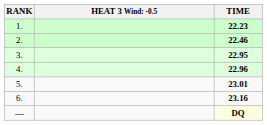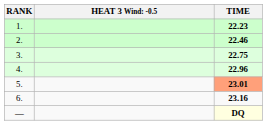 <table class="wikitable" style="border-collapse: collapse; font-size: 90%;">
 <tr>
 <th>RANK</th>
 <th style="width: 20em">HEAT 3 <small>Wind: -0.5</small></th>
 <th style="width: 5em">TIME</th>
 </tr>
 <tr style="background:#ccffcc;">
 <td align="center">1.</td>
 <td></td>
 <td align="center"><strong>22.23</strong></td>
 </tr>
 <tr style="background:#ccffcc;">
 <td align="center">2.</td>
 <td></td>
 <td align="center"><strong>22.46</strong></td>
 </tr>
 <tr style="background:#ddffdd;">
 <td align="center">3.</td>
 <td></td>
-<td align="center"><strong>22.95</strong></td>
+<td align="center"><strong>22.75</strong></td>
 </tr>
 <tr style="background:#ddffdd;">
 <td align="center">4.</td>
 <td></td>
 <td align="center"><strong>22.96</strong></td>
 </tr>
 <tr>
 <td align="center">5.</td>
 <td></td>
-<td align="center"><strong>23.01</strong></td>
+<td align="center" style="background: lightsalmon;"><strong>23.01</strong></td>
 </tr>
 <tr>
 <td align="center">6.</td>
 <td></td>
 <td align="center"><strong>23.16</strong></td>
 </tr>
 <tr>
 <td align="center">—</td>
 <td></td>
 <td align="center" style="background: lightyellow;"><strong>DQ</strong></td>
 </tr>
 </table>
